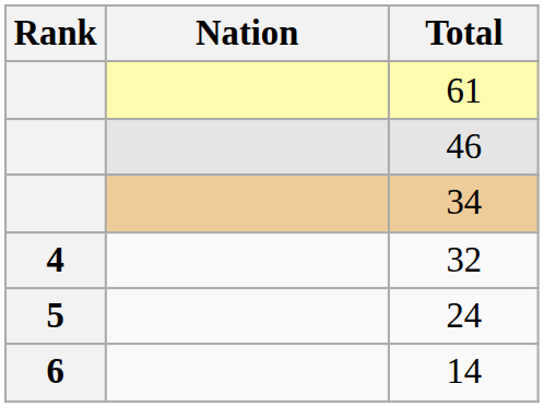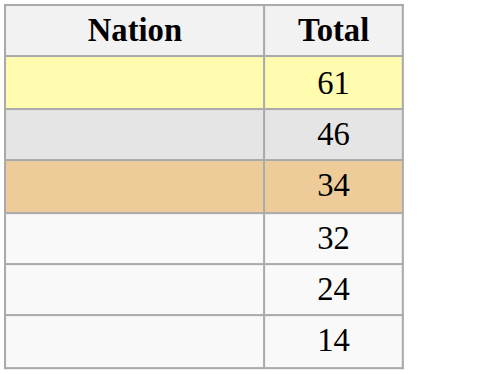 <table class="wikitable sortable" style="text-align:center;">
 <tr>
-<th scope="col" style="width:25px;">Rank</th>
 <th ! scope="col" style="width:120px;">Nation</th>
 <th ! scope="col" style="width:60px;">Total</th>
 </tr>
 <tr bgcolor=fffcaf>
-<th scope=row></th>
 <td align=left></td>
 <td>61</td>
 </tr>
 <tr bgcolor=e5e5e5>
-<th scope=row></th>
 <td align=left></td>
 <td>46</td>
 </tr>
 <tr bgcolor=eecc99>
-<th scope=row></th>
 <td align=left></td>
 <td>34</td>
 </tr>
 <tr>
-<th scope=row>4</th>
 <td align=left></td>
 <td>32</td>
 </tr>
 <tr>
-<th scope=row>5</th>
 <td align=left></td>
 <td>24</td>
 </tr>
 <tr>
-<th scope=row>6</th>
 <td align=left></td>
 <td>14</td>
 </tr>
 </table>
